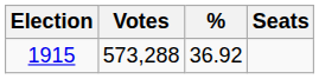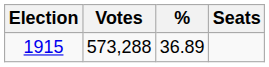 <table class=wikitable style=text-align:center>
 <tr>
 <th>Election</th>
 <th>Votes</th>
 <th>%</th>
 <th>Seats</th>
 </tr>
 <tr>
 <td><a href='#'>1915</a></td>
 <td>573,288</td>
-<td>36.92</td>
+<td>36.89</td>
 <td></td>
 </tr>
 </table>
